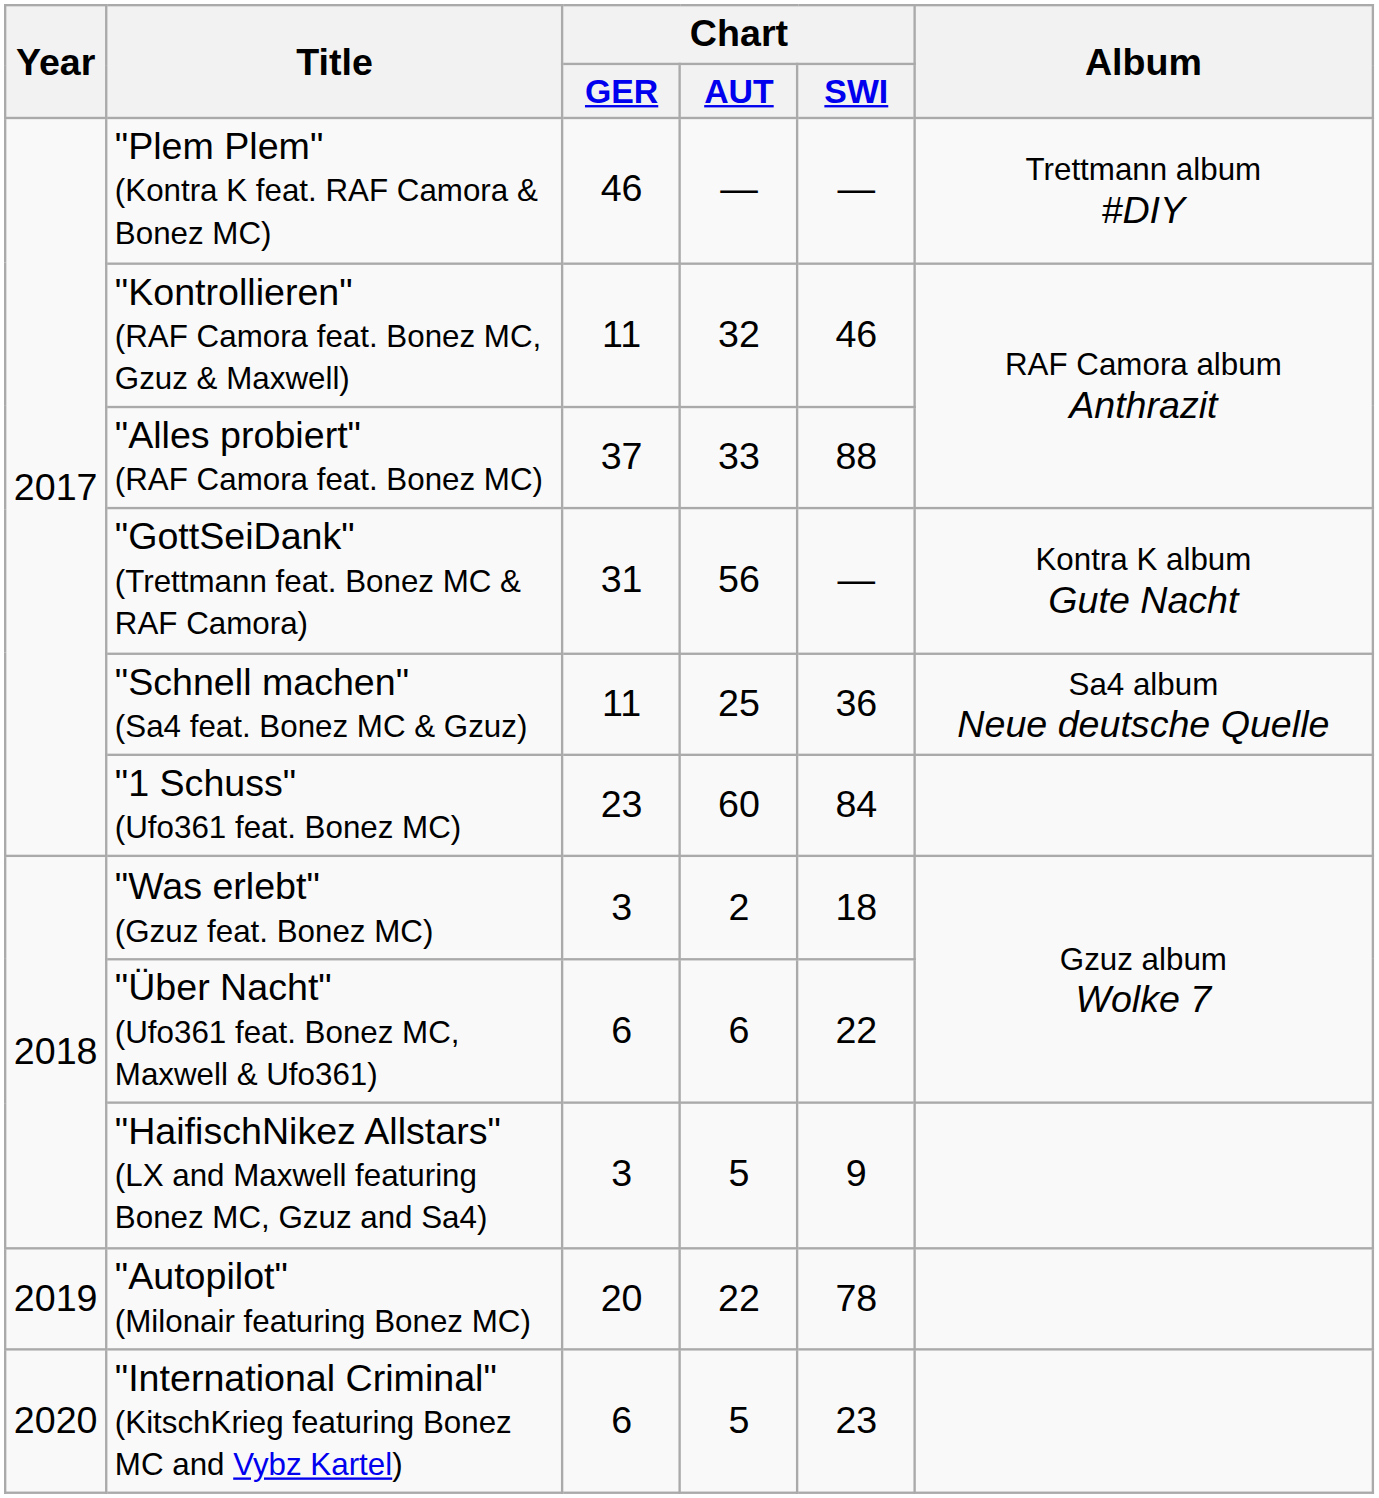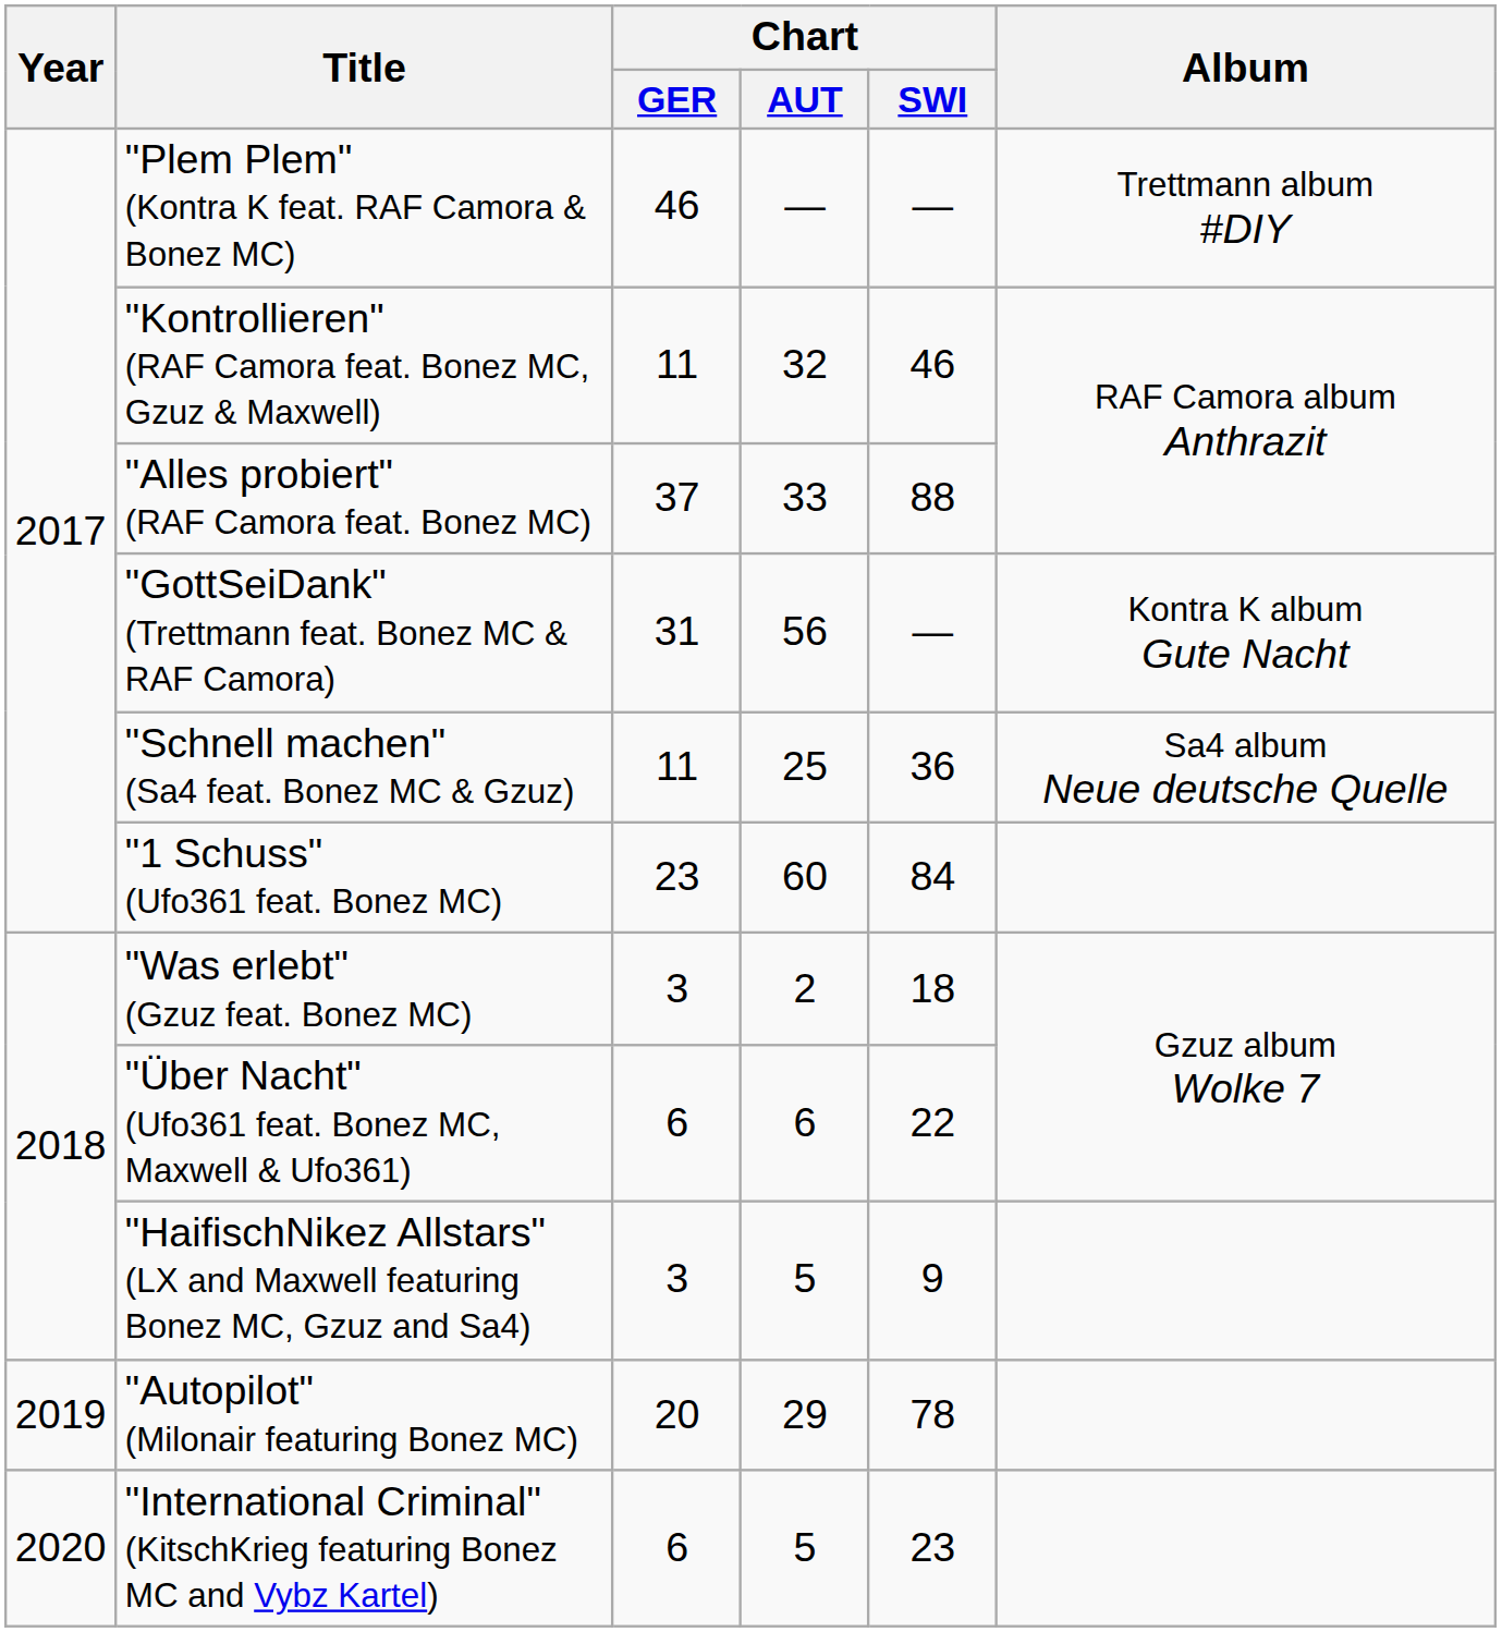 <table class="wikitable">
 <tr>
 <th width="28" rowspan="2">Year</th>
 <th width="187" rowspan="2">Title</th>
 <th colspan="3">Chart</th>
 <th width="187" rowspan="2">Album</th>
 </tr>
 <tr>
 <th scope="col" style="width:3em;font-size:90%;"><a href='#'>GER</a><br></th>
 <th scope="col" style="width:3em;font-size:90%;"><a href='#'>AUT</a><br></th>
 <th scope="col" style="width:3em;font-size:90%;"><a href='#'>SWI</a><br></th>
 </tr>
 <tr>
 <td rowspan="6">2017</td>
 <td>"Plem Plem"<br><small>(Kontra K feat. RAF Camora & Bonez MC)</small></td>
 <td align="center">46</td>
 <td align="center">—</td>
 <td align="center">—</td>
 <td align="center"><small>Trettmann album</small><br><em>#DIY</em></td>
 </tr>
 <tr>
 <td>"Kontrollieren"<br><small>(RAF Camora feat. Bonez MC, Gzuz & Maxwell)</small></td>
 <td align="center">11</td>
 <td align="center">32</td>
 <td align="center">46</td>
 <td align="center" rowspan="2"><small>RAF Camora album</small><br><em>Anthrazit</em></td>
 </tr>
 <tr>
 <td>"Alles probiert"<br><small>(RAF Camora feat. Bonez MC)</small></td>
 <td align="center">37</td>
 <td align="center">33</td>
 <td align="center">88</td>
 </tr>
 <tr>
 <td>"GottSeiDank"<br><small>(Trettmann feat. Bonez MC & RAF Camora)</small></td>
 <td align="center">31</td>
 <td align="center">56</td>
 <td align="center">—</td>
 <td align="center"><small>Kontra K album</small><br><em>Gute Nacht</em></td>
 </tr>
 <tr>
 <td>"Schnell machen"<br><small>(Sa4 feat. Bonez MC & Gzuz)</small></td>
 <td align="center">11</td>
 <td align="center">25</td>
 <td align="center">36</td>
 <td align="center"><small>Sa4 album</small><br><em>Neue deutsche Quelle</em></td>
 </tr>
 <tr>
 <td>"1 Schuss"<br><small>(Ufo361 feat. Bonez MC)</small></td>
 <td align="center">23</td>
 <td align="center">60</td>
 <td align="center">84</td>
 <td align="center"></td>
 </tr>
 <tr>
 <td rowspan="3">2018</td>
 <td>"Was erlebt"<br><small>(Gzuz feat. Bonez MC)</small></td>
 <td align="center">3</td>
 <td align="center">2</td>
 <td align="center">18</td>
 <td align="center" rowspan="2"><small>Gzuz album</small><br><em>Wolke 7</em></td>
 </tr>
 <tr>
 <td>"Über Nacht"<br><small>(Ufo361 feat. Bonez MC, Maxwell & Ufo361)</small></td>
 <td align="center">6</td>
 <td align="center">6</td>
 <td align="center">22</td>
 </tr>
 <tr>
 <td>"HaifischNikez Allstars"<br><small>(LX and Maxwell featuring Bonez MC, Gzuz and Sa4)</small></td>
 <td align="center">3</td>
 <td align="center">5</td>
 <td align="center">9</td>
 <td align="center"></td>
 </tr>
 <tr>
 <td>2019</td>
 <td>"Autopilot"<br><small>(Milonair featuring Bonez MC)</small></td>
 <td align="center">20</td>
-<td align="center">22</td>
+<td align="center">29</td>
 <td align="center">78</td>
 <td align="center"></td>
 </tr>
 <tr>
 <td>2020</td>
 <td>"International Criminal"<br><small>(KitschKrieg featuring Bonez MC and <a href='#'>Vybz Kartel</a>)</small></td>
 <td align="center">6</td>
 <td align="center">5</td>
 <td align="center">23</td>
 <td align="center"></td>
 </tr>
 </table>
